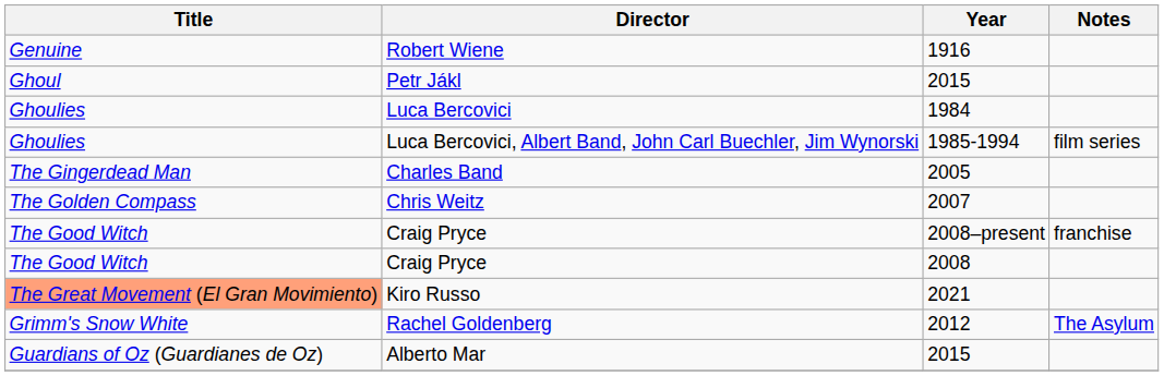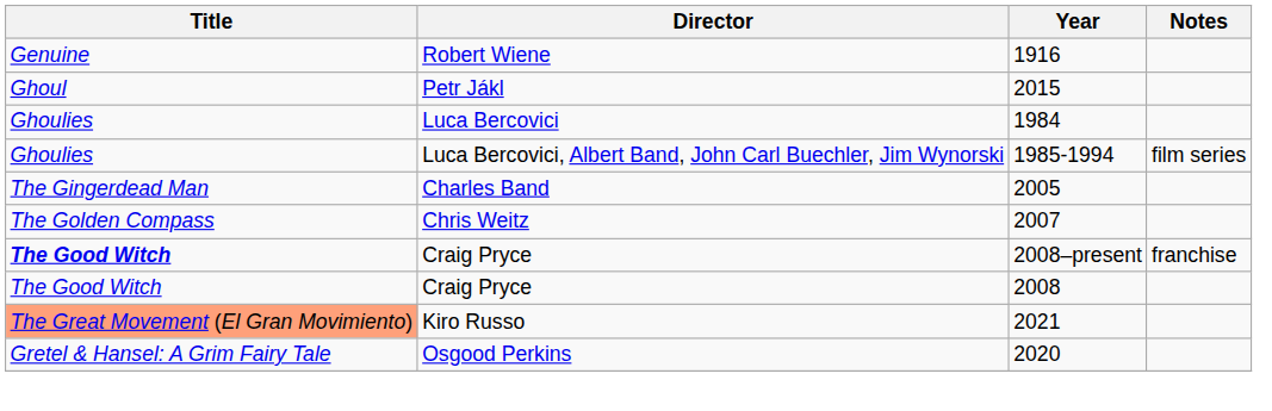 <table class="wikitable">
 <tr>
 <th>Title</th>
 <th>Director</th>
 <th>Year</th>
 <th>Notes</th>
 </tr>
 <tr>
 <td><em><a href='#'>Genuine</a></em></td>
 <td><a href='#'>Robert Wiene</a></td>
 <td>1916</td>
 <td></td>
 </tr>
 <tr>
 <td><em><a href='#'>Ghoul</a></em></td>
 <td><a href='#'>Petr Jákl</a></td>
 <td>2015</td>
 <td></td>
 </tr>
 <tr>
 <td><em><a href='#'>Ghoulies</a></em></td>
 <td><a href='#'>Luca Bercovici</a></td>
 <td>1984</td>
 <td></td>
 </tr>
 <tr>
 <td><em><a href='#'>Ghoulies</a></em></td>
 <td>Luca Bercovici, <a href='#'>Albert Band</a>, <a href='#'>John Carl Buechler</a>, <a href='#'>Jim Wynorski</a></td>
 <td>1985-1994</td>
 <td>film series</td>
 </tr>
 <tr>
 <td><em><a href='#'>The Gingerdead Man</a></em></td>
 <td><a href='#'>Charles Band</a></td>
 <td>2005</td>
 <td></td>
 </tr>
 <tr>
 <td><em><a href='#'>The Golden Compass</a></em></td>
 <td><a href='#'>Chris Weitz</a></td>
 <td>2007</td>
 <td></td>
 </tr>
 <tr>
-<td><em><a href='#'>The Good Witch</a></em></td>
+<td><strong><em><a href='#'>The Good Witch</a></em></strong></td>
 <td>Craig Pryce</td>
 <td>2008–present</td>
 <td>franchise</td>
 </tr>
 <tr>
 <td><em><a href='#'>The Good Witch</a></em></td>
 <td>Craig Pryce</td>
 <td>2008</td>
 <td></td>
 </tr>
 <tr>
 <td style="background: lightsalmon;"><em><a href='#'>The Great Movement</a></em>  (<em>El Gran Movimiento</em>)</td>
 <td>Kiro Russo</td>
 <td>2021</td>
 <td></td>
 </tr>
 <tr>
-<td><em><a href='#'>Grimm's Snow White</a></em></td>
-<td><a href='#'>Rachel Goldenberg</a></td>
-<td>2012</td>
-<td><a href='#'>The Asylum</a></td>
-</tr>
-<tr>
-<td><em><a href='#'>Guardians of Oz</a></em> (<em>Guardianes de Oz</em>)</td>
-<td>Alberto Mar</td>
-<td>2015</td>
+<td><em><a href='#'>Gretel & Hansel: A Grim Fairy Tale</a></em></td>
+<td><a href='#'>Osgood Perkins</a></td>
+<td>2020</td>
 <td></td>
 </tr>
 <tr>
 </tr>
 </table>
